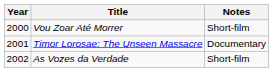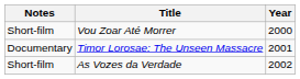 <table class="wikitable sortable">
 <tr>
+<th>Notes</th>
+<th>Title</th>
 <th>Year</th>
-<th>Title</th>
-<th>Notes</th>
 </tr>
 <tr>
+<td>Short-film</td>
+<td><em>Vou Zoar Até Morrer</em></td>
 <td>2000</td>
-<td><em>Vou Zoar Até Morrer</em></td>
-<td>Short-film</td>
 </tr>
 <tr>
+<td>Documentary</td>
+<td><em><a href='#'>Timor Lorosae: The Unseen Massacre</a></em></td>
 <td>2001</td>
-<td><em><a href='#'>Timor Lorosae: The Unseen Massacre</a></em></td>
-<td>Documentary</td>
 </tr>
 <tr>
+<td>Short-film</td>
+<td><em>As Vozes da Verdade</em></td>
 <td>2002</td>
-<td><em>As Vozes da Verdade</em></td>
-<td>Short-film</td>
 </tr>
 </table>
